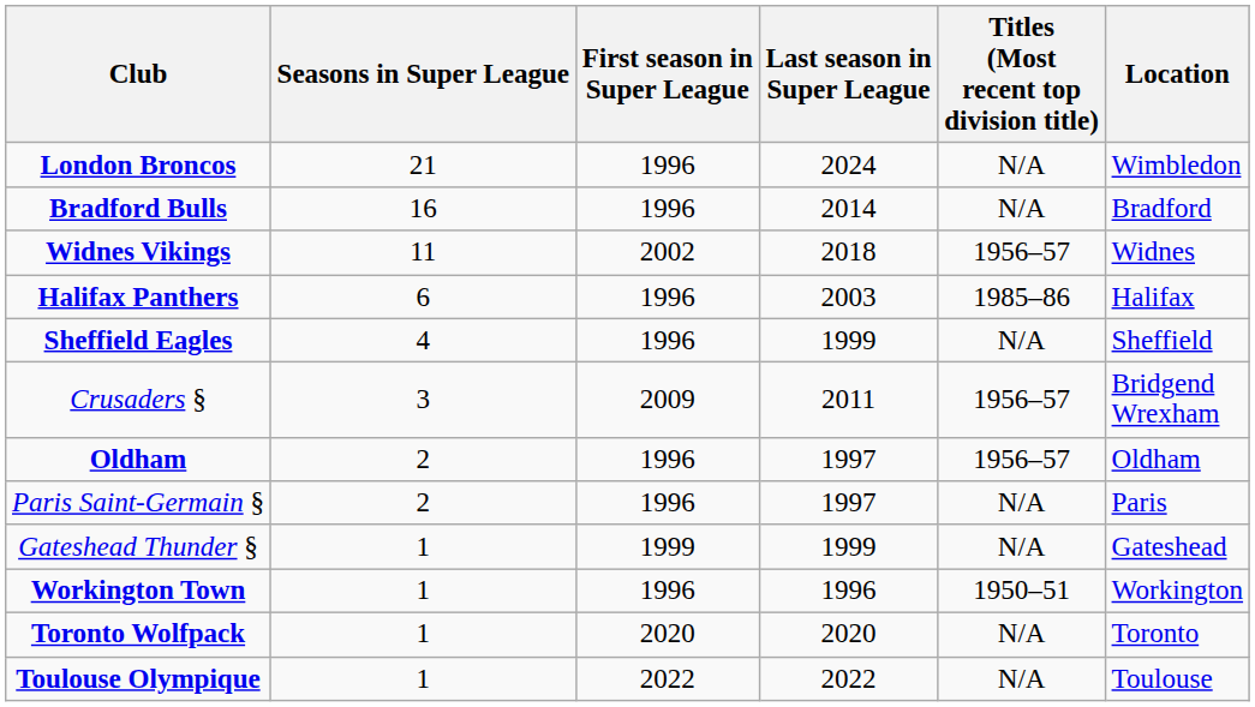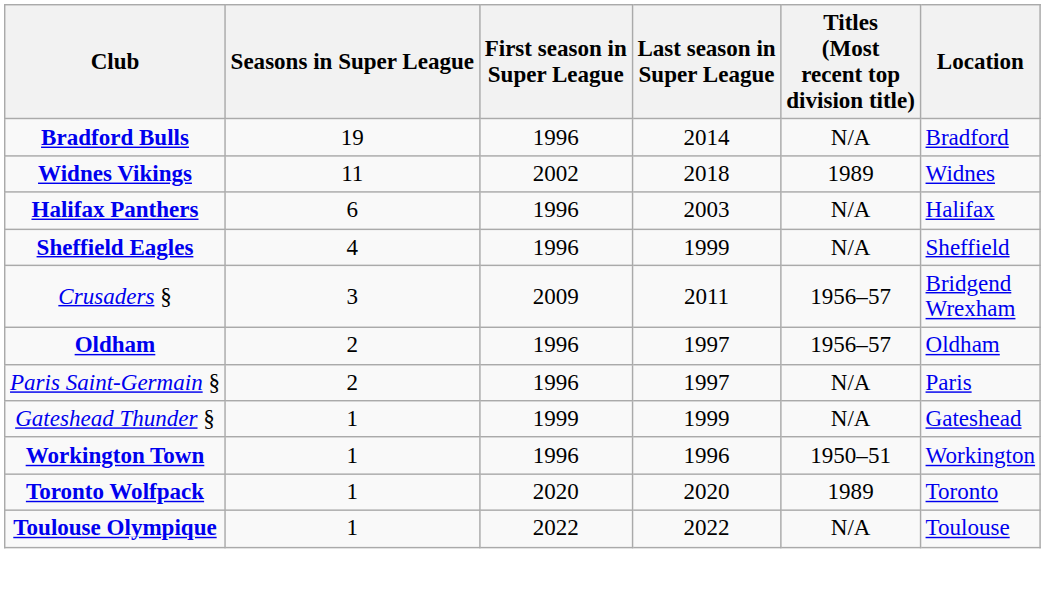 <table class="wikitable sortable" style="text-align:center">
 <tr>
 <th>Club</th>
 <th>Seasons in Super League</th>
 <th>First season in<br>Super League</th>
 <th>Last season in<br>Super League</th>
 <th>Titles<br>(Most<br>recent top<br>division title)</th>
 <th>Location</th>
 </tr>
 <tr>
-<td> <strong><a href='#'>London Broncos</a></strong></td>
-<td>21</td>
-<td>1996</td>
-<td>2024</td>
-<td>N/A</td>
-<td style="text-align:left"> <a href='#'>Wimbledon</a></td>
-</tr>
-<tr>
 <td> <strong><a href='#'>Bradford Bulls</a></strong></td>
-<td>16</td>
+<td>19</td>
 <td>1996</td>
 <td>2014</td>
 <td>N/A</td>
 <td style="text-align:left"> <a href='#'>Bradford</a></td>
 </tr>
 <tr>
 <td> <strong><a href='#'>Widnes Vikings</a></strong></td>
 <td>11</td>
 <td>2002</td>
 <td>2018</td>
-<td>1956–57</td>
+<td>1989</td>
 <td style="text-align:left"> <a href='#'>Widnes</a></td>
 </tr>
 <tr>
 <td> <strong><a href='#'>Halifax Panthers</a></strong></td>
 <td>6</td>
 <td>1996</td>
 <td>2003</td>
-<td>1985–86</td>
+<td>N/A</td>
 <td style="text-align:left"> <a href='#'>Halifax</a></td>
 </tr>
 <tr>
 <td> <strong><a href='#'>Sheffield Eagles</a></strong></td>
 <td>4</td>
 <td>1996</td>
 <td>1999</td>
 <td>N/A</td>
 <td style="text-align:left"> <a href='#'>Sheffield</a></td>
 </tr>
 <tr>
 <td> <em><a href='#'>Crusaders</a></em> §</td>
 <td>3</td>
 <td>2009</td>
 <td>2011</td>
 <td>1956–57</td>
 <td style="text-align:left"> <a href='#'>Bridgend</a><br> <a href='#'>Wrexham</a></td>
 </tr>
 <tr>
 <td> <strong><a href='#'>Oldham</a></strong></td>
 <td>2</td>
 <td>1996</td>
 <td>1997</td>
 <td>1956–57</td>
 <td style="text-align:left"> <a href='#'>Oldham</a></td>
 </tr>
 <tr>
 <td> <em><a href='#'>Paris Saint-Germain</a></em> §</td>
 <td>2</td>
 <td>1996</td>
 <td>1997</td>
 <td>N/A</td>
 <td style="text-align:left"> <a href='#'>Paris</a></td>
 </tr>
 <tr>
 <td> <em><a href='#'>Gateshead Thunder</a></em> §</td>
 <td>1</td>
 <td>1999</td>
 <td>1999</td>
 <td>N/A</td>
 <td style="text-align:left"> <a href='#'>Gateshead</a></td>
 </tr>
 <tr>
 <td> <strong><a href='#'>Workington Town</a></strong></td>
 <td>1</td>
 <td>1996</td>
 <td>1996</td>
 <td>1950–51</td>
 <td style="text-align:left"> <a href='#'>Workington</a></td>
 </tr>
 <tr>
 <td> <strong><a href='#'>Toronto Wolfpack</a></strong></td>
 <td>1</td>
 <td>2020</td>
 <td>2020</td>
-<td>N/A</td>
+<td>1989</td>
 <td style="text-align:left"> <a href='#'>Toronto</a></td>
 </tr>
 <tr>
 <td>  <strong><a href='#'>Toulouse Olympique</a></strong></td>
 <td>1</td>
 <td>2022</td>
 <td>2022</td>
 <td>N/A</td>
 <td style="text-align:left"> <a href='#'>Toulouse</a></td>
 </tr>
 </table>
